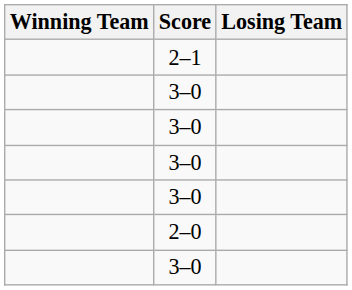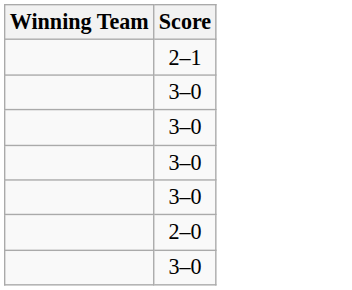 <table class=wikitable style="border:1px solid #AAAAAA;">
 <tr>
 <th>Winning Team</th>
 <th>Score</th>
-<th>Losing Team</th>
 </tr>
 <tr>
 <td><strong></strong></td>
 <td align="center">2–1</td>
-<td></td>
 </tr>
 <tr>
 <td><strong></strong></td>
 <td align="center">3–0</td>
-<td></td>
 </tr>
 <tr>
 <td><strong></strong></td>
 <td align="center">3–0</td>
-<td></td>
 </tr>
 <tr>
 <td></td>
 <td align="center">3–0</td>
-<td></td>
 </tr>
 <tr>
 <td><strong></strong></td>
 <td align="center">3–0</td>
-<td></td>
 </tr>
 <tr>
 <td><strong></strong></td>
 <td align="center">2–0</td>
-<td></td>
 </tr>
 <tr>
 <td><strong></strong></td>
 <td align="center">3–0</td>
-<td></td>
 </tr>
 </table>
